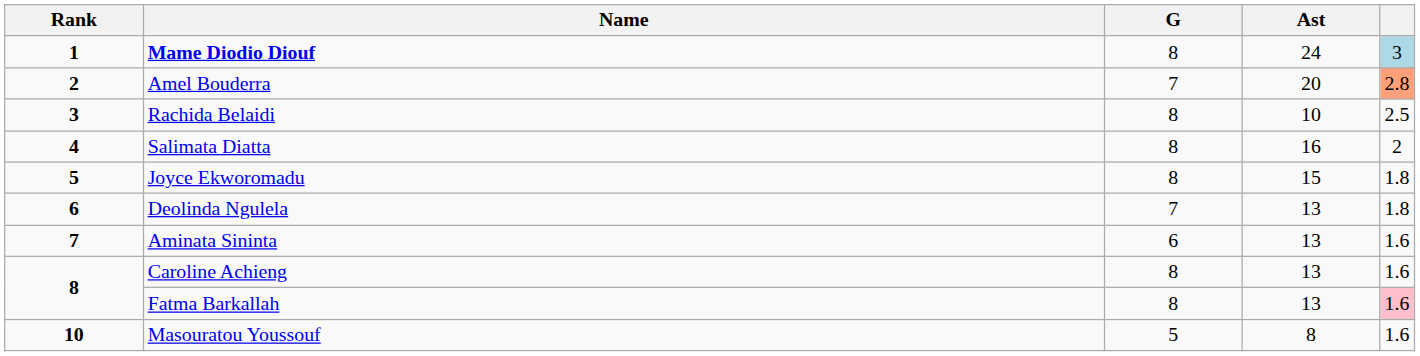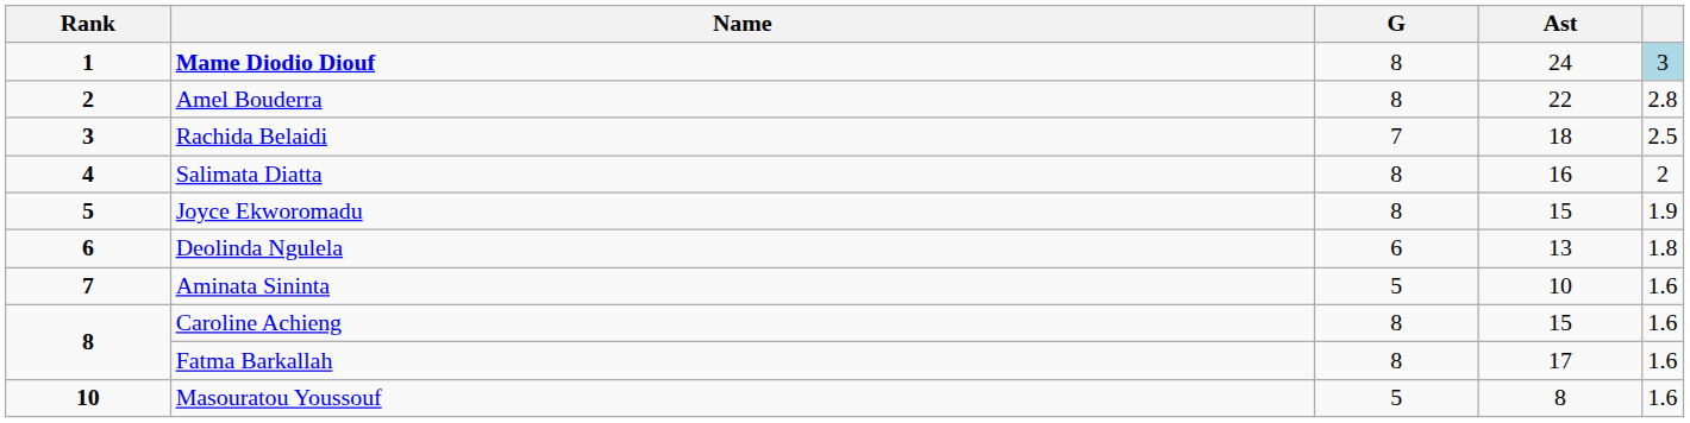 <table class="wikitable" style="width:90%;">
 <tr>
 <th style="width:10%;">Rank</th>
 <th style="width:70%;">Name</th>
 <th style="width:10%;">G</th>
 <th style="width:10%;">Ast</th>
 <th style="width:10%;"></th>
 </tr>
 <tr align=center>
 <td><strong>1</strong></td>
 <td align=left> <strong><a href='#'>Mame Diodio Diouf</a></strong></td>
 <td>8</td>
 <td>24</td>
 <td style="background: lightblue;">3</td>
 </tr>
 <tr align=center>
 <td><strong>2</strong></td>
 <td align=left> <a href='#'>Amel Bouderra</a></td>
-<td>7</td>
-<td>20</td>
-<td style="background: lightsalmon;">2.8</td>
+<td>8</td>
+<td>22</td>
+<td>2.8</td>
 </tr>
 <tr align=center>
 <td><strong>3</strong></td>
 <td align=left> <a href='#'>Rachida Belaidi</a></td>
-<td>8</td>
-<td>10</td>
+<td>7</td>
+<td>18</td>
 <td>2.5</td>
 </tr>
 <tr align=center>
 <td><strong>4</strong></td>
 <td align=left> <a href='#'>Salimata Diatta</a></td>
 <td>8</td>
 <td>16</td>
 <td>2</td>
 </tr>
 <tr align=center>
 <td><strong>5</strong></td>
 <td align=left> <a href='#'>Joyce Ekworomadu</a></td>
 <td>8</td>
 <td>15</td>
-<td>1.8</td>
+<td>1.9</td>
 </tr>
 <tr align=center>
 <td><strong>6</strong></td>
 <td align=left> <a href='#'>Deolinda Ngulela</a></td>
-<td>7</td>
+<td>6</td>
 <td>13</td>
 <td>1.8</td>
 </tr>
 <tr align=center>
 <td><strong>7</strong></td>
 <td align=left> <a href='#'>Aminata Sininta</a></td>
-<td>6</td>
-<td>13</td>
+<td>5</td>
+<td>10</td>
 <td>1.6</td>
 </tr>
 <tr align=center>
 <td rowspan=2><strong>8</strong></td>
 <td align=left> <a href='#'>Caroline Achieng</a></td>
 <td>8</td>
-<td>13</td>
+<td>15</td>
 <td>1.6</td>
 </tr>
 <tr align=center>
 <td align=left> <a href='#'>Fatma Barkallah</a></td>
 <td>8</td>
-<td>13</td>
-<td style="background: pink;">1.6</td>
+<td>17</td>
+<td>1.6</td>
 </tr>
 <tr align=center>
 <td><strong>10</strong></td>
 <td align=left> <a href='#'>Masouratou Youssouf</a></td>
 <td>5</td>
 <td>8</td>
 <td>1.6</td>
 </tr>
 </table>
